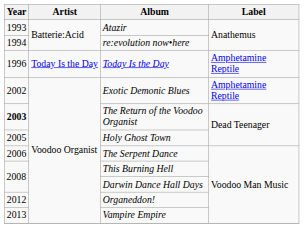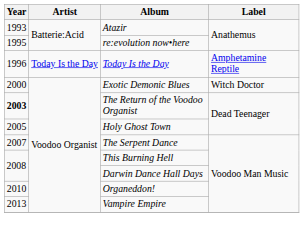 <table class="wikitable">
 <tr>
 <th width="33">Year</th>
 <th width="110">Artist</th>
 <th width="170">Album</th>
 <th width="140">Label</th>
 </tr>
 <tr>
 <td align="center">1993</td>
 <td rowspan="2">Batterie:Acid</td>
 <td><em>Atazir</em></td>
 <td rowspan="2">Anathemus</td>
 </tr>
 <tr>
-<td align="center">1994</td>
+<td align="center">1995</td>
 <td><em>re:evolution now•here</em></td>
 </tr>
 <tr>
 <td align="center">1996</td>
 <td><a href='#'>Today Is the Day</a></td>
 <td><em><a href='#'>Today Is the Day</a></em></td>
 <td><a href='#'>Amphetamine Reptile</a></td>
 </tr>
 <tr>
-<td align="center">2002</td>
+<td align="center">2000</td>
 <td rowspan="8">Voodoo Organist</td>
 <td><em>Exotic Demonic Blues</em></td>
-<td><a href='#'>Amphetamine Reptile</a></td>
+<td>Witch Doctor</td>
 </tr>
 <tr>
 <td align="center"><strong>2003</strong></td>
 <td><em>The Return of the Voodoo Organist</em></td>
 <td rowspan="2">Dead Teenager</td>
 </tr>
 <tr>
 <td align="center">2005</td>
 <td><em>Holy Ghost Town</em></td>
 </tr>
 <tr>
-<td align="center">2006</td>
+<td align="center">2007</td>
 <td><em>The Serpent Dance</em></td>
 <td rowspan="5">Voodoo Man Music</td>
 </tr>
 <tr>
 <td rowspan="2">2008</td>
 <td><em>This Burning Hell</em></td>
 </tr>
 <tr>
 <td><em>Darwin Dance Hall Days</em></td>
 </tr>
 <tr>
-<td align="center">2012</td>
+<td align="center">2010</td>
 <td><em>Organeddon!</em></td>
 </tr>
 <tr>
 <td align="center">2013</td>
 <td><em>Vampire Empire</em></td>
 </tr>
 <tr>
 </tr>
 </table>
